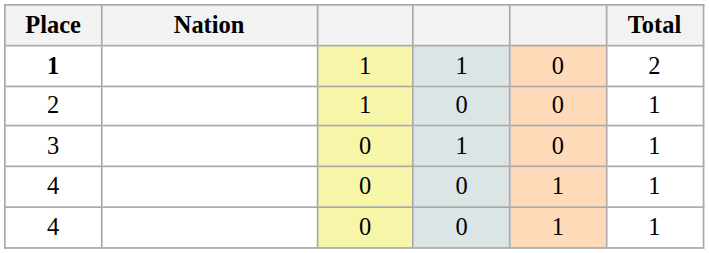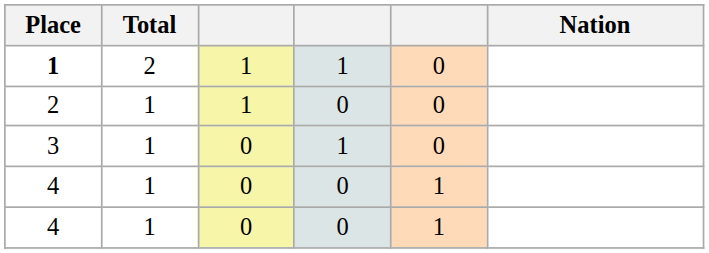 <table class=wikitable style="border:1px solid #AAAAAA;font-size:90%">
 <tr bgcolor="#EFEFEF">
 <th width=50>Place</th>
-<th width=120>Nation</th>
+<th width=50>Total</th>
 <th width=50></th>
 <th width=50></th>
 <th width=50></th>
-<th width=50>Total</th>
+<th width=120>Nation</th>
 </tr>
 <tr align="center" valign="top" bgcolor="#FFFFFF">
 <td><strong>1</strong></td>
-<td align="left"><strong></strong></td>
+<td>2</td>
 <td style="background:#F7F6A8;">1</td>
 <td style="background:#DCE5E5;">1</td>
 <td style="background:#FFDAB9;">0</td>
-<td>2</td>
+<td align="left"><strong></strong></td>
 </tr>
 <tr align="center" valign="top" bgcolor="#FFFFFF">
 <td>2</td>
-<td align="left"></td>
+<td>1</td>
 <td style="background:#F7F6A8;">1</td>
 <td style="background:#DCE5E5;">0</td>
 <td style="background:#FFDAB9;">0</td>
-<td>1</td>
+<td align="left"></td>
 </tr>
 <tr align="center" valign="top" bgcolor="#FFFFFF">
 <td>3</td>
-<td align="left"></td>
+<td>1</td>
 <td style="background:#F7F6A8;">0</td>
 <td style="background:#DCE5E5;">1</td>
 <td style="background:#FFDAB9;">0</td>
-<td>1</td>
+<td align="left"></td>
 </tr>
 <tr align="center" valign="top" bgcolor="#FFFFFF">
 <td>4</td>
-<td align="left"></td>
+<td>1</td>
 <td style="background:#F7F6A8;">0</td>
 <td style="background:#DCE5E5;">0</td>
 <td style="background:#FFDAB9;">1</td>
-<td>1</td>
+<td align="left"></td>
 </tr>
 <tr align="center" valign="top" bgcolor="#FFFFFF">
 <td>4</td>
-<td align="left"></td>
+<td>1</td>
 <td style="background:#F7F6A8;">0</td>
 <td style="background:#DCE5E5;">0</td>
 <td style="background:#FFDAB9;">1</td>
-<td>1</td>
+<td align="left"></td>
 </tr>
 </table>
